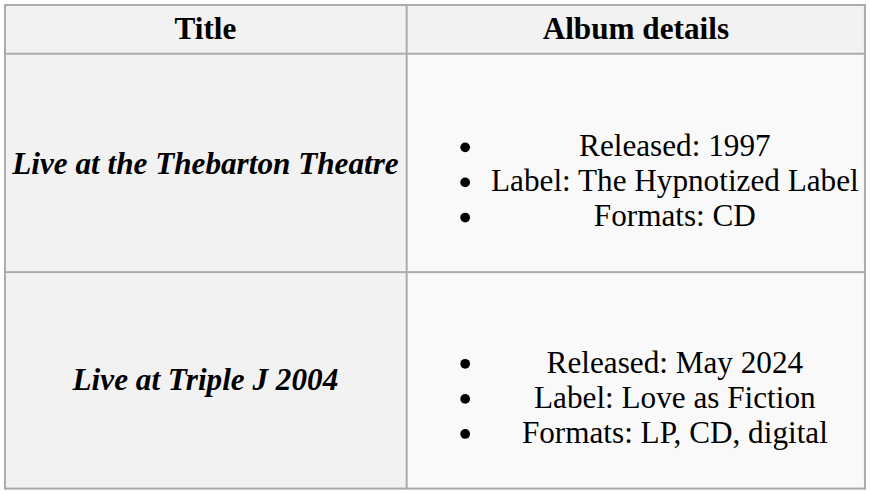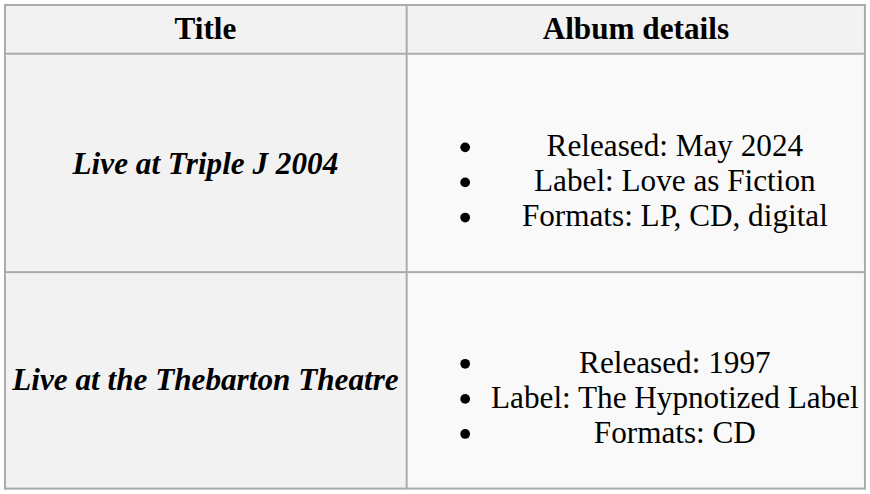 <table class="wikitable plainrowheaders" style="text-align:center;" border="1">
 <tr>
 <th>Title</th>
 <th>Album details</th>
 </tr>
 <tr>
+<th scope="row"><em>Live at Triple J 2004</em></th>
+<td><br><ul><li>Released: May 2024</li><li>Label: Love as Fiction</li><li>Formats: LP, CD, digital</li></ul></td>
+</tr>
+<tr>
 <th scope="row"><em>Live at the Thebarton Theatre</em></th>
 <td><br><ul><li>Released: 1997</li><li>Label: The Hypnotized Label</li><li>Formats: CD</li></ul></td>
 </tr>
-<tr>
-<th scope="row"><em>Live at Triple J 2004</em></th>
-<td><br><ul><li>Released: May 2024</li><li>Label: Love as Fiction</li><li>Formats: LP, CD, digital</li></ul></td>
-</tr>
 </table>
